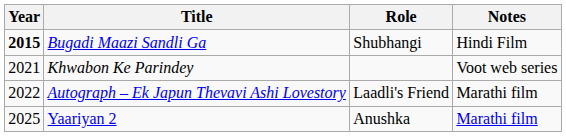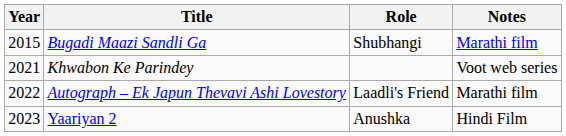 <table class="wikitable sortable">
 <tr>
 <th>Year</th>
 <th>Title</th>
 <th>Role</th>
 <th>Notes</th>
 </tr>
 <tr>
-<td><strong>2015</strong></td>
+<td>2015</td>
 <td><em><a href='#'>Bugadi Maazi Sandli Ga</a></em></td>
 <td>Shubhangi</td>
-<td>Hindi Film</td>
+<td><a href='#'>Marathi film</a></td>
 </tr>
 <tr>
 <td>2021</td>
 <td><em>Khwabon Ke Parindey</em></td>
 <td></td>
 <td>Voot web series</td>
 </tr>
 <tr>
 <td>2022</td>
 <td><em><a href='#'>Autograph – Ek Japun Thevavi Ashi Lovestory</a></em></td>
 <td>Laadli's Friend</td>
 <td>Marathi film</td>
 </tr>
 <tr>
-<td>2025</td>
+<td>2023</td>
 <td><a href='#'>Yaariyan 2</a></td>
 <td>Anushka</td>
-<td><a href='#'>Marathi film</a></td>
+<td>Hindi Film</td>
 </tr>
 </table>
